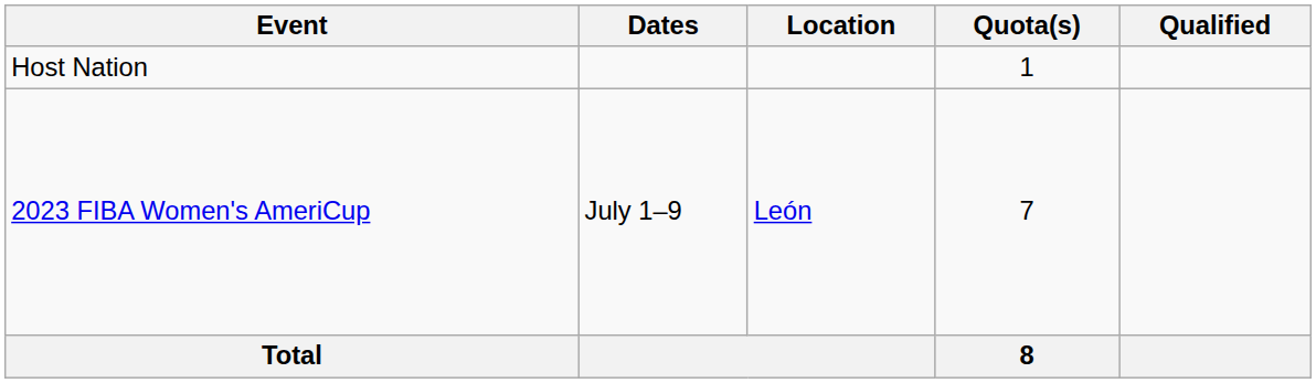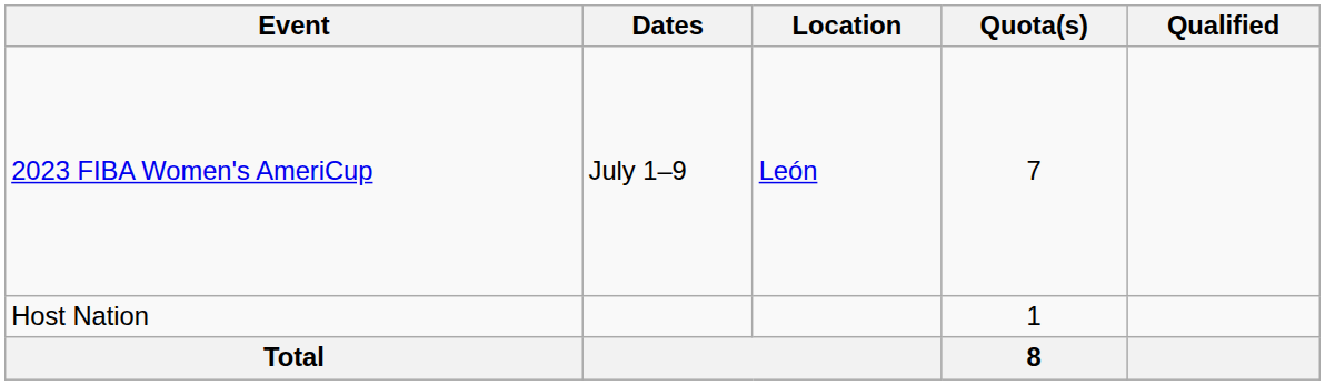 <table class="wikitable" width=800>
 <tr>
 <th>Event</th>
 <th>Dates</th>
 <th>Location</th>
 <th>Quota(s)</th>
 <th>Qualified</th>
 </tr>
 <tr>
+<td><a href='#'>2023 FIBA Women's AmeriCup</a></td>
+<td>July 1–9</td>
+<td> <a href='#'>León</a></td>
+<td align=center>7</td>
+<td><br><s></s><br><s></s><br><br><br><br><br><br></td>
+</tr>
+<tr>
 <td>Host Nation</td>
 <td></td>
 <td></td>
 <td align=center>1</td>
 <td></td>
-</tr>
-<tr>
-<td><a href='#'>2023 FIBA Women's AmeriCup</a></td>
-<td>July 1–9</td>
-<td> <a href='#'>León</a></td>
-<td align=center>7</td>
-<td><br><s></s><br><s></s><br><br><br><br><br><br></td>
 </tr>
 <tr>
 <th>Total</th>
 <th colspan="2"></th>
 <th>8</th>
 <th></th>
 </tr>
 </table>
